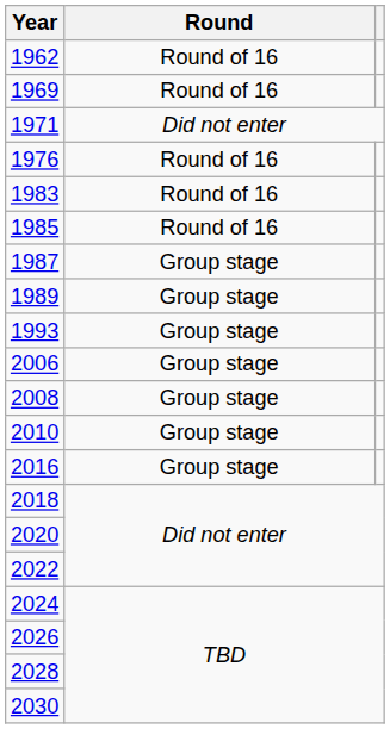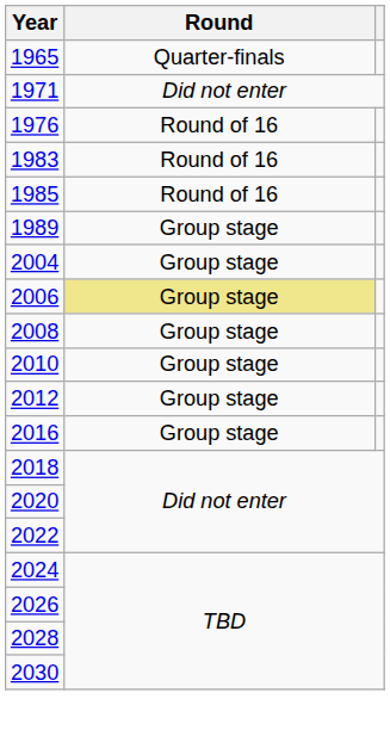 <table class="wikitable" style="text-align: center; font-size:90%">
 <tr>
 <th>Year</th>
 <th style="width:200px">Round</th>
 <th></th>
 </tr>
 <tr>
-<td><a href='#'>1962</a></td>
-<td>Round of 16</td>
-<td></td>
-</tr>
-<tr>
-<td><a href='#'>1969</a></td>
-<td>Round of 16</td>
+<td><a href='#'>1965</a></td>
+<td>Quarter-finals</td>
 <td></td>
 </tr>
 <tr>
 <td><a href='#'>1971</a></td>
 <td colspan="2"><em>Did not enter</em></td>
 </tr>
 <tr>
 <td><a href='#'>1976</a></td>
 <td>Round of 16</td>
 <td></td>
 </tr>
 <tr>
 <td><a href='#'>1983</a></td>
 <td>Round of 16</td>
 <td></td>
 </tr>
 <tr>
 <td><a href='#'>1985</a></td>
 <td>Round of 16</td>
 <td></td>
 </tr>
 <tr>
-<td><a href='#'>1987</a></td>
-<td>Group stage</td>
-<td></td>
-</tr>
-<tr>
 <td><a href='#'>1989</a></td>
 <td>Group stage</td>
 <td></td>
 </tr>
 <tr>
-<td><a href='#'>1993</a></td>
+<td><a href='#'>2004</a></td>
 <td>Group stage</td>
 <td></td>
 </tr>
 <tr>
 <td><a href='#'>2006</a></td>
-<td>Group stage</td>
+<td style="background: khaki;">Group stage</td>
 <td></td>
 </tr>
 <tr>
 <td><a href='#'>2008</a></td>
 <td>Group stage</td>
 <td></td>
 </tr>
 <tr>
 <td><a href='#'>2010</a></td>
+<td>Group stage</td>
+<td></td>
+</tr>
+<tr>
+<td><a href='#'>2012</a></td>
 <td>Group stage</td>
 <td></td>
 </tr>
 <tr>
 <td><a href='#'>2016</a></td>
 <td>Group stage</td>
 <td></td>
 </tr>
 <tr>
 <td><a href='#'>2018</a></td>
 <td colspan="2" rowspan="3"><em>Did not enter</em></td>
 </tr>
 <tr>
 <td><a href='#'>2020</a></td>
 </tr>
 <tr>
 <td><a href='#'>2022</a></td>
 </tr>
 <tr>
 <td><a href='#'>2024</a></td>
 <td colspan="2" rowspan="4"><em>TBD</em></td>
 </tr>
 <tr>
 <td><a href='#'>2026</a></td>
 </tr>
 <tr>
 <td><a href='#'>2028</a></td>
 </tr>
 <tr>
 <td><a href='#'>2030</a></td>
 </tr>
 </table>
